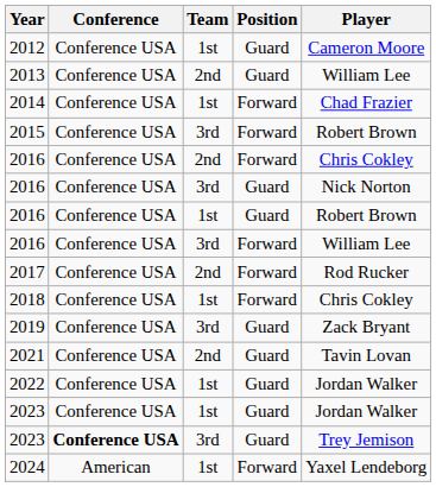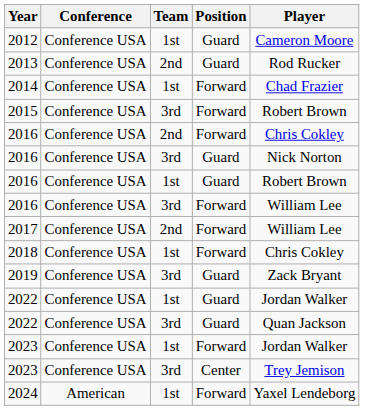 <table class="wikitable">
 <tr>
 <th>Year</th>
 <th>Conference</th>
 <th>Team</th>
 <th>Position</th>
 <th>Player</th>
 </tr>
 <tr style="text-align:center">
 <td>2012</td>
 <td>Conference USA</td>
 <td>1st</td>
 <td>Guard</td>
 <td><a href='#'>Cameron Moore</a></td>
 </tr>
 <tr style="text-align:center">
 <td>2013</td>
 <td>Conference USA</td>
 <td>2nd</td>
 <td>Guard</td>
-<td>William Lee</td>
+<td>Rod Rucker</td>
 </tr>
 <tr style="text-align:center">
 <td>2014</td>
 <td>Conference USA</td>
 <td>1st</td>
 <td>Forward</td>
 <td><a href='#'>Chad Frazier</a></td>
 </tr>
 <tr style="text-align:center">
 <td>2015</td>
 <td>Conference USA</td>
 <td>3rd</td>
 <td>Forward</td>
 <td>Robert Brown</td>
 </tr>
 <tr style="text-align:center">
 <td>2016</td>
 <td>Conference USA</td>
 <td>2nd</td>
 <td>Forward</td>
 <td><a href='#'>Chris Cokley</a></td>
 </tr>
 <tr style="text-align:center">
 <td>2016</td>
 <td>Conference USA</td>
 <td>3rd</td>
 <td>Guard</td>
 <td>Nick Norton</td>
 </tr>
 <tr style="text-align:center">
 <td>2016</td>
 <td>Conference USA</td>
 <td>1st</td>
 <td>Guard</td>
 <td>Robert Brown</td>
 </tr>
 <tr style="text-align:center">
 <td>2016</td>
 <td>Conference USA</td>
 <td>3rd</td>
 <td>Forward</td>
 <td>William Lee</td>
 </tr>
 <tr style="text-align:center">
 <td>2017</td>
 <td>Conference USA</td>
 <td>2nd</td>
 <td>Forward</td>
-<td>Rod Rucker</td>
+<td>William Lee</td>
 </tr>
 <tr style="text-align:center">
 <td>2018</td>
 <td>Conference USA</td>
 <td>1st</td>
 <td>Forward</td>
 <td>Chris Cokley</td>
 </tr>
 <tr style="text-align:center">
 <td>2019</td>
 <td>Conference USA</td>
 <td>3rd</td>
 <td>Guard</td>
 <td>Zack Bryant</td>
 </tr>
 <tr style="text-align:center">
-<td>2021</td>
-<td>Conference USA</td>
-<td>2nd</td>
-<td>Guard</td>
-<td>Tavin Lovan</td>
-</tr>
-<tr style="text-align:center">
 <td>2022</td>
 <td>Conference USA</td>
 <td>1st</td>
 <td>Guard</td>
 <td>Jordan Walker</td>
 </tr>
+<tr style="text-align:center">
+<td>2022</td>
+<td>Conference USA</td>
+<td>3rd</td>
+<td>Guard</td>
+<td>Quan Jackson</td>
+</tr>
 <tr align=center>
 <td>2023</td>
 <td>Conference USA</td>
 <td>1st</td>
-<td>Guard</td>
+<td>Forward</td>
 <td>Jordan Walker</td>
 </tr>
 <tr align=center>
 <td>2023</td>
-<td><strong>Conference USA</strong></td>
+<td>Conference USA</td>
 <td>3rd</td>
-<td>Guard</td>
+<td>Center</td>
 <td><a href='#'>Trey Jemison</a></td>
 </tr>
 <tr align=center>
 <td>2024</td>
 <td>American</td>
 <td>1st</td>
 <td>Forward</td>
 <td>Yaxel Lendeborg</td>
 </tr>
 </table>
